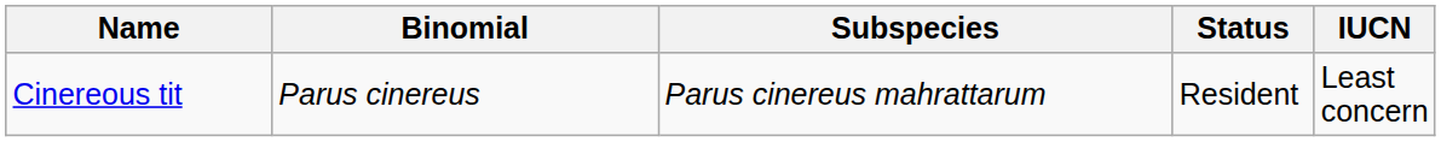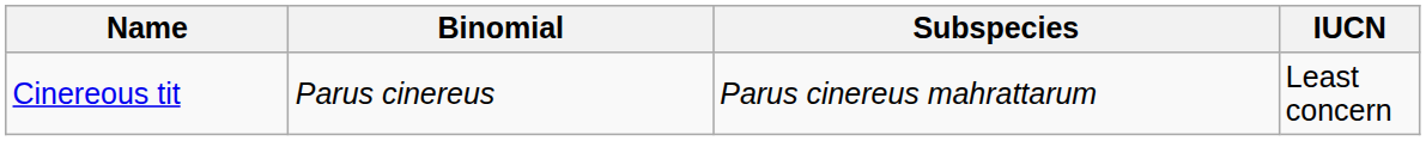 <table width=60% class="wikitable">
 <tr>
 <th width=20%>Name</th>
 <th width=30%>Binomial</th>
 <th width=40%>Subspecies</th>
-<th width=30%>Status</th>
 <th width=30%>IUCN</th>
 </tr>
 <tr>
 <td><a href='#'>Cinereous tit</a><br></td>
 <td><em>Parus cinereus</em></td>
 <td><em>Parus cinereus mahrattarum</em></td>
-<td>Resident</td>
 <td>Least concern</td>
 </tr>
 </table>
